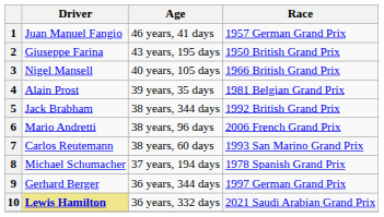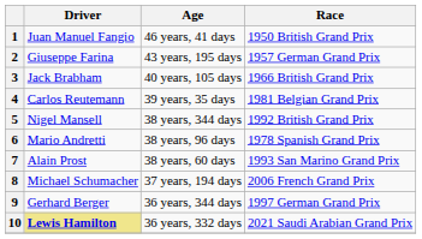 <table class="wikitable">
 <tr>
 <th></th>
 <th>Driver</th>
 <th>Age</th>
 <th>Race</th>
 </tr>
 <tr>
 <th>1</th>
 <td> <a href='#'>Juan Manuel Fangio</a></td>
 <td>46 years, 41 days</td>
-<td><a href='#'>1957 German Grand Prix</a></td>
+<td><a href='#'>1950 British Grand Prix</a></td>
 </tr>
 <tr>
 <th>2</th>
 <td> <a href='#'>Giuseppe Farina</a></td>
 <td>43 years, 195 days</td>
-<td><a href='#'>1950 British Grand Prix</a></td>
+<td><a href='#'>1957 German Grand Prix</a></td>
 </tr>
 <tr>
 <th>3</th>
-<td> <a href='#'>Nigel Mansell</a></td>
+<td> <a href='#'>Jack Brabham</a></td>
 <td>40 years, 105 days</td>
 <td><a href='#'>1966 British Grand Prix</a></td>
 </tr>
 <tr>
 <th>4</th>
-<td> <a href='#'>Alain Prost</a></td>
+<td> <a href='#'>Carlos Reutemann</a></td>
 <td>39 years, 35 days</td>
 <td><a href='#'>1981 Belgian Grand Prix</a></td>
 </tr>
 <tr>
 <th>5</th>
-<td> <a href='#'>Jack Brabham</a></td>
+<td> <a href='#'>Nigel Mansell</a></td>
 <td>38 years, 344 days</td>
 <td><a href='#'>1992 British Grand Prix</a></td>
 </tr>
 <tr>
 <th>6</th>
 <td> <a href='#'>Mario Andretti</a></td>
 <td>38 years, 96 days</td>
-<td><a href='#'>2006 French Grand Prix</a></td>
+<td><a href='#'>1978 Spanish Grand Prix</a></td>
 </tr>
 <tr>
 <th>7</th>
-<td> <a href='#'>Carlos Reutemann</a></td>
+<td> <a href='#'>Alain Prost</a></td>
 <td>38 years, 60 days</td>
 <td><a href='#'>1993 San Marino Grand Prix</a></td>
 </tr>
 <tr>
 <th>8</th>
 <td> <a href='#'>Michael Schumacher</a></td>
 <td>37 years, 194 days</td>
-<td><a href='#'>1978 Spanish Grand Prix</a></td>
+<td><a href='#'>2006 French Grand Prix</a></td>
 </tr>
 <tr>
 <th>9</th>
 <td> <a href='#'>Gerhard Berger</a></td>
 <td>36 years, 344 days</td>
 <td><a href='#'>1997 German Grand Prix</a></td>
 </tr>
 <tr>
 <th>10</th>
 <td style="background: khaki;"> <strong><a href='#'>Lewis Hamilton</a></strong></td>
 <td>36 years, 332 days</td>
 <td><a href='#'>2021 Saudi Arabian Grand Prix</a></td>
 </tr>
 <tr>
 </tr>
 </table>
